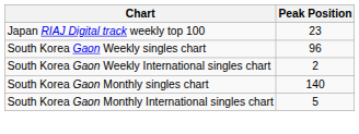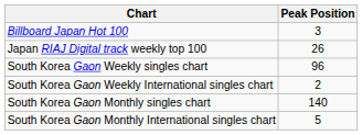 <table class="wikitable sortable">
 <tr>
 <th style="text-align:center;">Chart</th>
 <th style="text-align:center;">Peak Position</th>
 </tr>
 <tr>
+<td align="left"><em><a href='#'>Billboard Japan Hot 100</a></em></td>
+<td style="text-align:center;">3</td>
+</tr>
+<tr>
 <td align="left">Japan <em><a href='#'>RIAJ Digital track</a></em> weekly top 100</td>
-<td style="text-align:center;">23</td>
+<td style="text-align:center;">26</td>
 </tr>
 <tr>
 <td>South Korea <em><a href='#'>Gaon</a></em> Weekly singles chart</td>
 <td align="center">96</td>
 </tr>
 <tr>
 <td>South Korea <em>Gaon</em> Weekly International singles chart</td>
 <td align="center">2</td>
 </tr>
 <tr>
 <td>South Korea <em>Gaon</em> Monthly singles chart</td>
 <td align="center">140</td>
 </tr>
 <tr>
 <td>South Korea <em>Gaon</em> Monthly International singles chart</td>
 <td align="center">5</td>
 </tr>
 </table>
